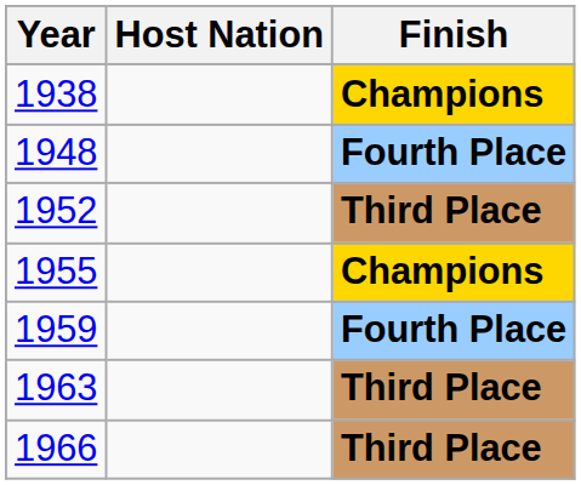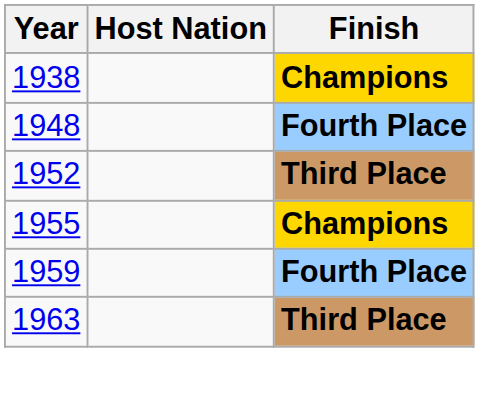 <table class="wikitable">
 <tr>
 <th>Year</th>
 <th>Host Nation</th>
 <th>Finish</th>
 </tr>
 <tr>
 <td><a href='#'>1938</a></td>
 <td></td>
 <td bgcolor=gold><strong>Champions</strong></td>
 </tr>
 <tr>
 <td><a href='#'>1948</a></td>
 <td></td>
 <td bgcolor=#9acdff><strong>Fourth Place</strong></td>
 </tr>
 <tr>
 <td><a href='#'>1952</a></td>
 <td></td>
 <td bgcolor=#CC9966><strong>Third Place</strong></td>
 </tr>
 <tr>
 <td><a href='#'>1955</a></td>
 <td></td>
 <td bgcolor=gold><strong>Champions</strong></td>
 </tr>
 <tr>
 <td><a href='#'>1959</a></td>
 <td></td>
 <td bgcolor=#9acdff><strong>Fourth Place</strong></td>
 </tr>
 <tr>
 <td><a href='#'>1963</a></td>
 <td></td>
 <td bgcolor=#CC9966><strong>Third Place</strong></td>
 </tr>
-<tr>
-<td><a href='#'>1966</a></td>
-<td></td>
-<td bgcolor=#CC9966><strong>Third Place</strong></td>
-</tr>
 </table>
